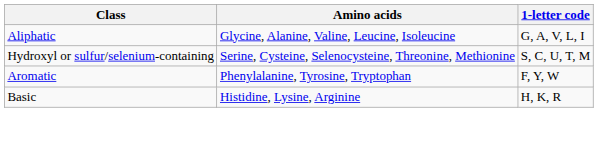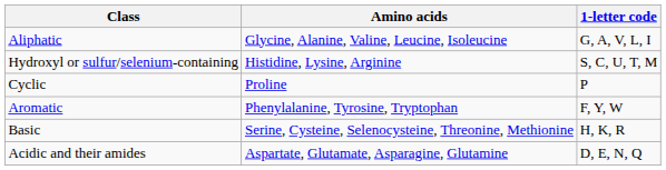 <table class="wikitable">
 <tr>
 <th>Class</th>
 <th>Amino acids</th>
 <th><a href='#'>1-letter code</a></th>
 </tr>
 <tr>
 <td><a href='#'>Aliphatic</a></td>
 <td><a href='#'>Glycine</a>, <a href='#'>Alanine</a>, <a href='#'>Valine</a>, <a href='#'>Leucine</a>, <a href='#'>Isoleucine</a></td>
 <td>G, A, V, L, I</td>
 </tr>
 <tr>
 <td>Hydroxyl or <a href='#'>sulfur</a>/<a href='#'>selenium</a>-containing</td>
-<td><a href='#'>Serine</a>, <a href='#'>Cysteine</a>, <a href='#'>Selenocysteine</a>, <a href='#'>Threonine</a>, <a href='#'>Methionine</a></td>
+<td><a href='#'>Histidine</a>, <a href='#'>Lysine</a>, <a href='#'>Arginine</a></td>
 <td>S, C, U, T, M</td>
+</tr>
+<tr>
+<td>Cyclic</td>
+<td><a href='#'>Proline</a></td>
+<td>P</td>
 </tr>
 <tr>
 <td><a href='#'>Aromatic</a></td>
 <td><a href='#'>Phenylalanine</a>, <a href='#'>Tyrosine</a>, <a href='#'>Tryptophan</a></td>
 <td>F, Y, W</td>
 </tr>
 <tr>
 <td>Basic</td>
-<td><a href='#'>Histidine</a>, <a href='#'>Lysine</a>, <a href='#'>Arginine</a></td>
+<td><a href='#'>Serine</a>, <a href='#'>Cysteine</a>, <a href='#'>Selenocysteine</a>, <a href='#'>Threonine</a>, <a href='#'>Methionine</a></td>
 <td>H, K, R</td>
 </tr>
+<tr>
+<td>Acidic and their amides</td>
+<td><a href='#'>Aspartate</a>, <a href='#'>Glutamate</a>, <a href='#'>Asparagine</a>, <a href='#'>Glutamine</a></td>
+<td>D, E, N, Q</td>
+</tr>
 </table>
